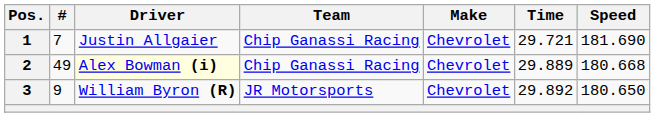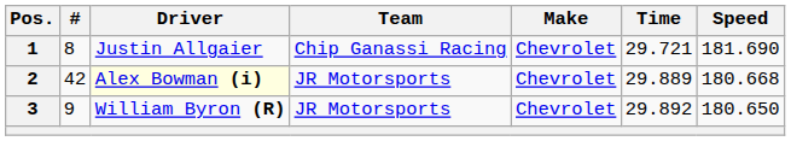 <table class="wikitable" style="font-size:95%">
 <tr>
 <th>Pos.</th>
 <th>#</th>
 <th>Driver</th>
 <th>Team</th>
 <th>Make</th>
 <th>Time</th>
 <th>Speed</th>
 </tr>
 <tr>
 <th>1</th>
-<td>7</td>
+<td>8</td>
 <td><a href='#'>Justin Allgaier</a></td>
 <td><a href='#'>Chip Ganassi Racing</a></td>
 <td><a href='#'>Chevrolet</a></td>
 <td>29.721</td>
 <td>181.690</td>
 </tr>
 <tr>
 <th>2</th>
-<td>49</td>
+<td>42</td>
 <td style="background: lightyellow;"><a href='#'>Alex Bowman</a> <strong>(i)</strong></td>
-<td><a href='#'>Chip Ganassi Racing</a></td>
+<td><a href='#'>JR Motorsports</a></td>
 <td><a href='#'>Chevrolet</a></td>
 <td>29.889</td>
 <td>180.668</td>
 </tr>
 <tr>
 <th>3</th>
 <td>9</td>
 <td><a href='#'>William Byron</a> <strong>(R)</strong></td>
 <td><a href='#'>JR Motorsports</a></td>
 <td><a href='#'>Chevrolet</a></td>
 <td>29.892</td>
 <td>180.650</td>
 </tr>
 <tr>
 <th colspan="7"></th>
 </tr>
 </table>
